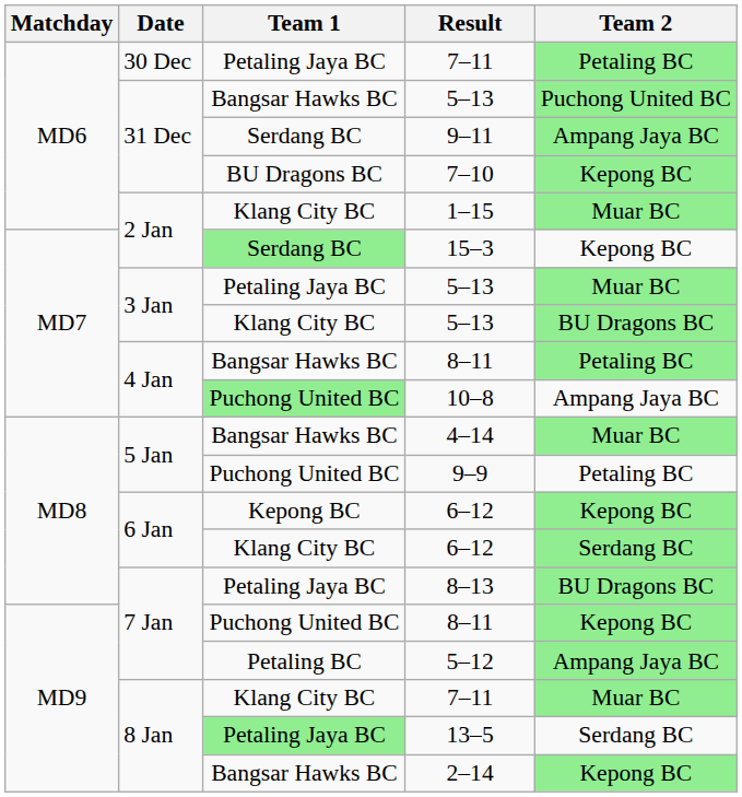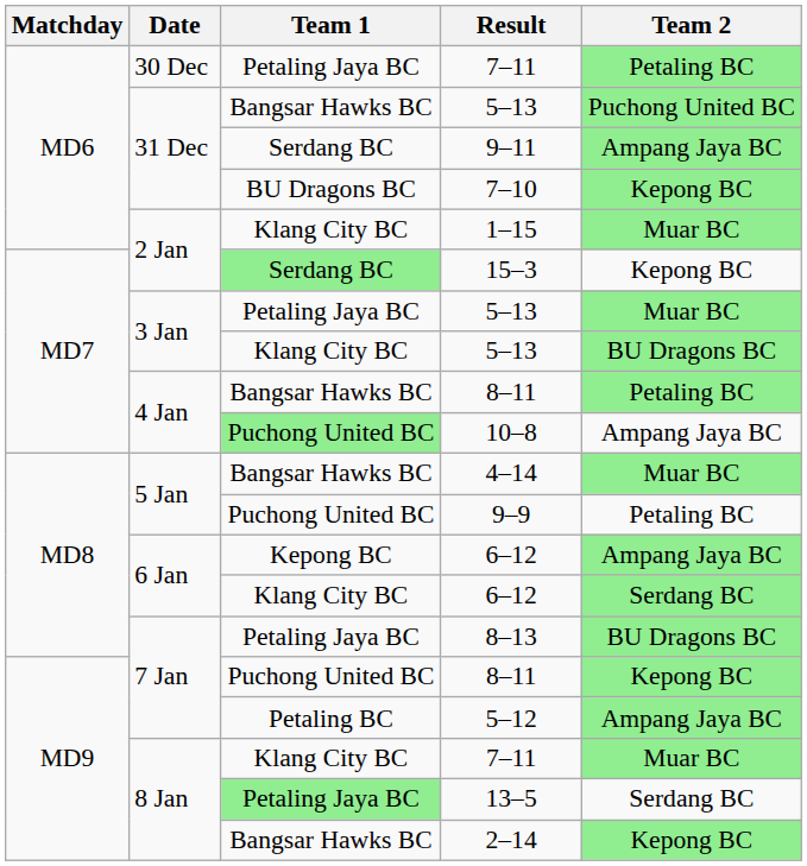 <table class="wikitable">
 <tr>
 <th width=50>Matchday</th>
 <th width=50>Date</th>
 <th width=130>Team 1</th>
 <th width=80 style="text-align:center;">Result</th>
 <th width=130>Team 2</th>
 </tr>
 <tr>
 <td rowspan=5 style="text-align:center;">MD6</td>
 <td>30 Dec</td>
 <td style="text-align:center;">Petaling Jaya BC</td>
 <td style="text-align:center;">7–11</td>
 <td style="text-align:center;background:lightgreen;">Petaling BC</td>
 </tr>
 <tr>
 <td rowspan=3>31 Dec</td>
 <td style="text-align:center;">Bangsar Hawks BC</td>
 <td style="text-align:center;">5–13</td>
 <td style="text-align:center;background:lightgreen;">Puchong United BC</td>
 </tr>
 <tr>
 <td style="text-align:center;">Serdang BC</td>
 <td style="text-align:center;">9–11</td>
 <td style="text-align:center;background:lightgreen;">Ampang Jaya BC</td>
 </tr>
 <tr>
 <td style="text-align:center;">BU Dragons BC</td>
 <td style="text-align:center;">7–10</td>
 <td style="text-align:center;background:lightgreen;">Kepong BC</td>
 </tr>
 <tr>
 <td rowspan=2>2 Jan</td>
 <td style="text-align:center;">Klang City BC</td>
 <td style="text-align:center;">1–15</td>
 <td style="text-align:center;background:lightgreen;">Muar BC</td>
 </tr>
 <tr>
 <td rowspan=5 style="text-align:center;">MD7</td>
 <td style="text-align:center;background:lightgreen;">Serdang BC</td>
 <td style="text-align:center;">15–3</td>
 <td style="text-align:center;">Kepong BC</td>
 </tr>
 <tr>
 <td rowspan=2>3 Jan</td>
 <td style="text-align:center;">Petaling Jaya BC</td>
 <td style="text-align:center;">5–13</td>
 <td style="text-align:center;background:lightgreen;">Muar BC</td>
 </tr>
 <tr>
 <td style="text-align:center;">Klang City BC</td>
 <td style="text-align:center;">5–13</td>
 <td style="text-align:center;background:lightgreen;">BU Dragons BC</td>
 </tr>
 <tr>
 <td rowspan=2>4 Jan</td>
 <td style="text-align:center;">Bangsar Hawks BC</td>
 <td style="text-align:center;">8–11</td>
 <td style="text-align:center;background:lightgreen;">Petaling BC</td>
 </tr>
 <tr>
 <td style="text-align:center;background:lightgreen;">Puchong United BC</td>
 <td style="text-align:center;">10–8</td>
 <td style="text-align:center;">Ampang Jaya BC</td>
 </tr>
 <tr>
 <td rowspan=5 style="text-align:center;">MD8</td>
 <td rowspan=2>5 Jan</td>
 <td style="text-align:center;">Bangsar Hawks BC</td>
 <td style="text-align:center;">4–14</td>
 <td style="text-align:center;background:lightgreen;">Muar BC</td>
 </tr>
 <tr>
 <td style="text-align:center;">Puchong United BC</td>
 <td style="text-align:center;">9–9</td>
 <td style="text-align:center;">Petaling BC</td>
 </tr>
 <tr>
 <td rowspan=2>6 Jan</td>
 <td style="text-align:center;">Kepong BC</td>
 <td style="text-align:center;">6–12</td>
-<td style="text-align:center;background:lightgreen;">Kepong BC</td>
+<td style="text-align:center;background:lightgreen;">Ampang Jaya BC</td>
 </tr>
 <tr>
 <td style="text-align:center;">Klang City BC</td>
 <td style="text-align:center;">6–12</td>
 <td style="text-align:center;background:lightgreen;">Serdang BC</td>
 </tr>
 <tr>
 <td rowspan=3>7 Jan</td>
 <td style="text-align:center;">Petaling Jaya BC</td>
 <td style="text-align:center;">8–13</td>
 <td style="text-align:center;background:lightgreen;">BU Dragons BC</td>
 </tr>
 <tr>
 <td rowspan=5 style="text-align:center;">MD9</td>
 <td style="text-align:center;">Puchong United BC</td>
 <td style="text-align:center;">8–11</td>
 <td style="text-align:center;background:lightgreen;">Kepong BC</td>
 </tr>
 <tr>
 <td style="text-align:center;">Petaling BC</td>
 <td style="text-align:center;">5–12</td>
 <td style="text-align:center;background:lightgreen;">Ampang Jaya BC</td>
 </tr>
 <tr>
 <td rowspan=3>8 Jan</td>
 <td style="text-align:center;">Klang City BC</td>
 <td style="text-align:center;">7–11</td>
 <td style="text-align:center;background:lightgreen;">Muar BC</td>
 </tr>
 <tr>
 <td style="text-align:center;background:lightgreen;">Petaling Jaya BC</td>
 <td style="text-align:center;">13–5</td>
 <td style="text-align:center;">Serdang BC</td>
 </tr>
 <tr>
 <td style="text-align:center;">Bangsar Hawks BC</td>
 <td style="text-align:center;">2–14</td>
 <td style="text-align:center;background:lightgreen;">Kepong BC</td>
 </tr>
 </table>
